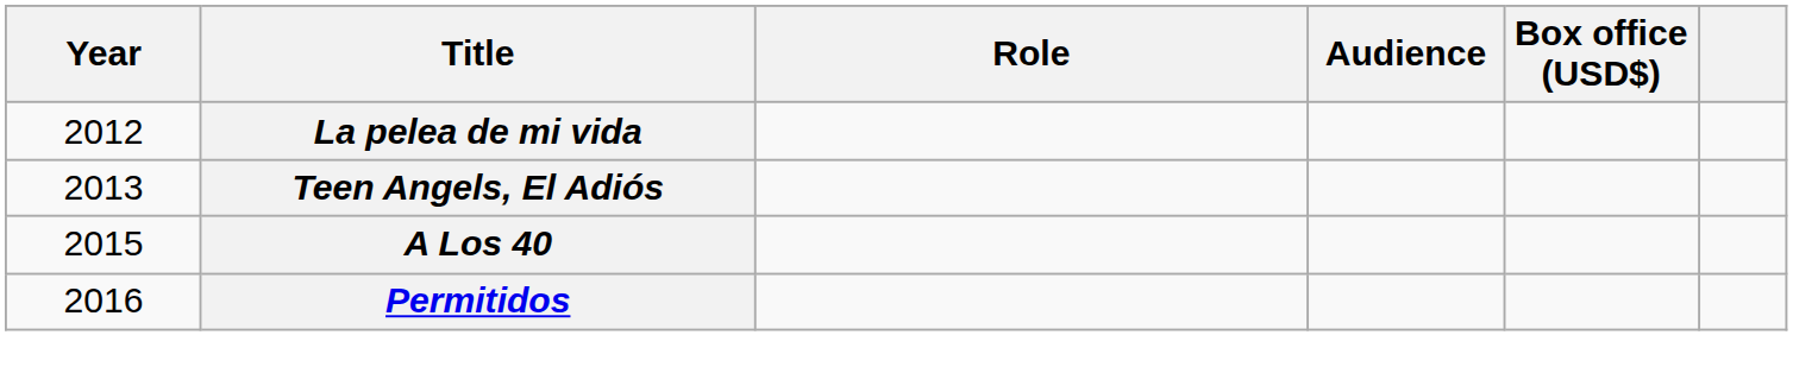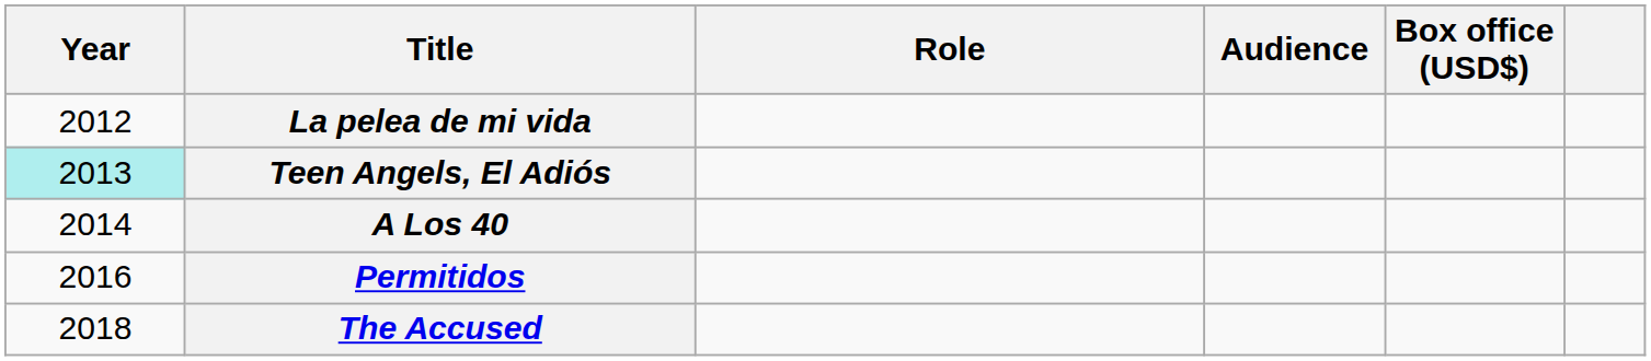 <table class="wikitable sortable plainrowheaders" style="text-align: center;">
 <tr>
 <th scope="col" style="width: 5em;">Year</th>
 <th scope="col" style="width: 15em;">Title</th>
 <th scope="col" style="width: 15em;">Role</th>
 <th scope="col" style="width: 5em;">Audience</th>
 <th scope="col" style="width: 5em;">Box office (USD$)</th>
 <th scope="col" style="width: 2em;" class="unsortable"></th>
 </tr>
 <tr>
 <td>2012</td>
 <th scope="row"><em>La pelea de mi vida</em></th>
 <td></td>
 <td></td>
 <td></td>
 <td><br></td>
 </tr>
 <tr>
-<td>2013</td>
+<td style="background: paleturquoise;">2013</td>
 <th scope="row"><em>Teen Angels, El Adiós</em></th>
 <td></td>
 <td></td>
 <td></td>
 <td><br></td>
 </tr>
 <tr>
-<td>2015</td>
+<td>2014</td>
 <th scope="row"><em>A Los 40</em></th>
 <td></td>
 <td></td>
 <td></td>
 <td><br></td>
 </tr>
 <tr>
 <td>2016</td>
 <th scope="row"><em><a href='#'>Permitidos</a></em></th>
 <td></td>
 <td></td>
 <td></td>
 <td><br></td>
 </tr>
+<tr>
+<td>2018</td>
+<th scope="row"><em><a href='#'>The Accused</a></em></th>
+<td></td>
+<td></td>
+<td></td>
+<td><br></td>
+</tr>
 </table>
